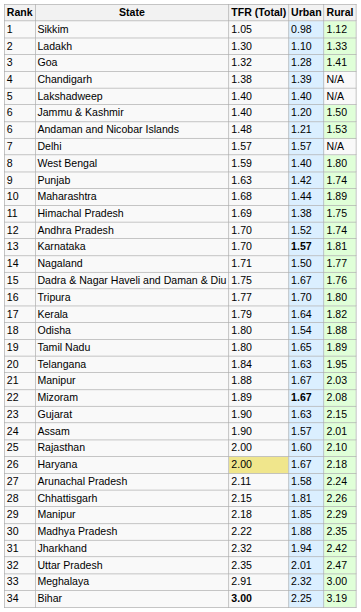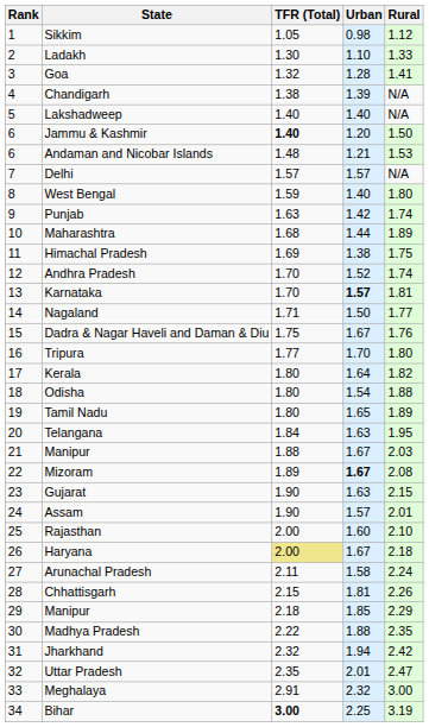 <table class="wikitable">
 <tr>
 <th>Rank</th>
 <th>State</th>
 <th>TFR (Total)</th>
 <th>Urban</th>
 <th>Rural</th>
 </tr>
 <tr>
 <td>1</td>
 <td>Sikkim</td>
 <td>1.05</td>
 <td style="background:#dbefff;">0.98</td>
 <td style="background:#e0ffd8;">1.12</td>
 </tr>
 <tr>
 <td>2</td>
 <td>Ladakh</td>
 <td>1.30</td>
 <td style="background:#dbefff;">1.10</td>
 <td style="background:#e0ffd8;">1.33</td>
 </tr>
 <tr>
 <td>3</td>
 <td>Goa</td>
 <td>1.32</td>
 <td style="background:#dbefff;">1.28</td>
 <td style="background:#e0ffd8;">1.41</td>
 </tr>
 <tr>
 <td>4</td>
 <td>Chandigarh</td>
 <td>1.38</td>
 <td style="background:#dbefff;">1.39</td>
 <td>N/A</td>
 </tr>
 <tr>
 <td>5</td>
 <td>Lakshadweep</td>
 <td>1.40</td>
 <td style="background:#dbefff;">1.40</td>
 <td>N/A</td>
 </tr>
 <tr>
 <td>6</td>
 <td>Jammu & Kashmir</td>
-<td>1.40</td>
+<td><strong>1.40</strong></td>
 <td style="background:#dbefff;">1.20</td>
 <td style="background:#e0ffd8;">1.50</td>
 </tr>
 <tr>
 <td>6</td>
 <td>Andaman and Nicobar Islands</td>
 <td>1.48</td>
 <td style="background:#dbefff;">1.21</td>
 <td style="background:#e0ffd8;">1.53</td>
 </tr>
 <tr>
 <td>7</td>
 <td>Delhi</td>
 <td>1.57</td>
 <td style="background:#dbefff;">1.57</td>
 <td>N/A</td>
 </tr>
 <tr>
 <td>8</td>
 <td>West Bengal</td>
 <td>1.59</td>
 <td style="background:#dbefff;">1.40</td>
 <td style="background:#e0ffd8;">1.80</td>
 </tr>
 <tr>
 <td>9</td>
 <td>Punjab</td>
 <td>1.63</td>
 <td style="background:#dbefff;">1.42</td>
 <td style="background:#e0ffd8;">1.74</td>
 </tr>
 <tr>
 <td>10</td>
 <td>Maharashtra</td>
 <td>1.68</td>
 <td style="background:#dbefff;">1.44</td>
 <td style="background:#e0ffd8;">1.89</td>
 </tr>
 <tr>
 <td>11</td>
 <td>Himachal Pradesh</td>
 <td>1.69</td>
 <td style="background:#dbefff;">1.38</td>
 <td style="background:#e0ffd8;">1.75</td>
 </tr>
 <tr>
 <td>12</td>
 <td>Andhra Pradesh</td>
 <td>1.70</td>
 <td style="background:#dbefff;">1.52</td>
 <td style="background:#e0ffd8;">1.74</td>
 </tr>
 <tr>
 <td>13</td>
 <td>Karnataka</td>
 <td>1.70</td>
 <td style="background:#dbefff;"><strong>1.57</strong></td>
 <td style="background:#e0ffd8;">1.81</td>
 </tr>
 <tr>
 <td>14</td>
 <td>Nagaland</td>
 <td>1.71</td>
 <td style="background:#dbefff;">1.50</td>
 <td style="background:#e0ffd8;">1.77</td>
 </tr>
 <tr>
 <td>15</td>
 <td>Dadra & Nagar Haveli and Daman & Diu</td>
 <td>1.75</td>
 <td style="background:#dbefff;">1.67</td>
 <td style="background:#e0ffd8;">1.76</td>
 </tr>
 <tr>
 <td>16</td>
 <td>Tripura</td>
 <td>1.77</td>
 <td style="background:#dbefff;">1.70</td>
 <td style="background:#e0ffd8;">1.80</td>
 </tr>
 <tr>
 <td>17</td>
 <td>Kerala</td>
-<td>1.79</td>
+<td>1.80</td>
 <td style="background:#dbefff;">1.64</td>
 <td style="background:#e0ffd8;">1.82</td>
 </tr>
 <tr>
 <td>18</td>
 <td>Odisha</td>
 <td>1.80</td>
 <td style="background:#dbefff;">1.54</td>
 <td style="background:#e0ffd8;">1.88</td>
 </tr>
 <tr>
 <td>19</td>
 <td>Tamil Nadu</td>
 <td>1.80</td>
 <td style="background:#dbefff;">1.65</td>
 <td style="background:#e0ffd8;">1.89</td>
 </tr>
 <tr>
 <td>20</td>
 <td>Telangana</td>
 <td>1.84</td>
 <td style="background:#dbefff;">1.63</td>
 <td style="background:#e0ffd8;">1.95</td>
 </tr>
 <tr>
 <td>21</td>
 <td>Manipur</td>
 <td>1.88</td>
 <td style="background:#dbefff;">1.67</td>
 <td style="background:#e0ffd8;">2.03</td>
 </tr>
 <tr>
 <td>22</td>
 <td>Mizoram</td>
 <td>1.89</td>
 <td style="background:#dbefff;"><strong>1.67</strong></td>
 <td style="background:#e0ffd8;">2.08</td>
 </tr>
 <tr>
 <td>23</td>
 <td>Gujarat</td>
 <td>1.90</td>
 <td style="background:#dbefff;">1.63</td>
 <td style="background:#e0ffd8;">2.15</td>
 </tr>
 <tr>
 <td>24</td>
 <td>Assam</td>
 <td>1.90</td>
 <td style="background:#dbefff;">1.57</td>
 <td style="background:#e0ffd8;">2.01</td>
 </tr>
 <tr>
 <td>25</td>
 <td>Rajasthan</td>
 <td>2.00</td>
 <td style="background:#dbefff;">1.60</td>
 <td style="background:#e0ffd8;">2.10</td>
 </tr>
 <tr>
 <td>26</td>
 <td>Haryana</td>
 <td style="background: khaki;">2.00</td>
 <td style="background:#dbefff;">1.67</td>
 <td style="background:#e0ffd8;">2.18</td>
 </tr>
 <tr>
 <td>27</td>
 <td>Arunachal Pradesh</td>
 <td>2.11</td>
 <td style="background:#dbefff;">1.58</td>
 <td style="background:#e0ffd8;">2.24</td>
 </tr>
 <tr>
 <td>28</td>
 <td>Chhattisgarh</td>
 <td>2.15</td>
 <td style="background:#dbefff;">1.81</td>
 <td style="background:#e0ffd8;">2.26</td>
 </tr>
 <tr>
 <td>29</td>
 <td>Manipur</td>
 <td>2.18</td>
 <td style="background:#dbefff;">1.85</td>
 <td style="background:#e0ffd8;">2.29</td>
 </tr>
 <tr>
 <td>30</td>
 <td>Madhya Pradesh</td>
 <td>2.22</td>
 <td style="background:#dbefff;">1.88</td>
 <td style="background:#e0ffd8;">2.35</td>
 </tr>
 <tr>
 <td>31</td>
 <td>Jharkhand</td>
 <td>2.32</td>
 <td style="background:#dbefff;">1.94</td>
 <td style="background:#e0ffd8;">2.42</td>
 </tr>
 <tr>
 <td>32</td>
 <td>Uttar Pradesh</td>
 <td>2.35</td>
 <td style="background:#dbefff;">2.01</td>
 <td style="background:#e0ffd8;">2.47</td>
 </tr>
 <tr>
 <td>33</td>
 <td>Meghalaya</td>
 <td>2.91</td>
 <td style="background:#dbefff;">2.32</td>
 <td style="background:#e0ffd8;">3.00</td>
 </tr>
 <tr>
 <td>34</td>
 <td>Bihar</td>
 <td><strong>3.00</strong></td>
 <td style="background:#dbefff;">2.25</td>
 <td style="background:#e0ffd8;">3.19</td>
 </tr>
 </table>
